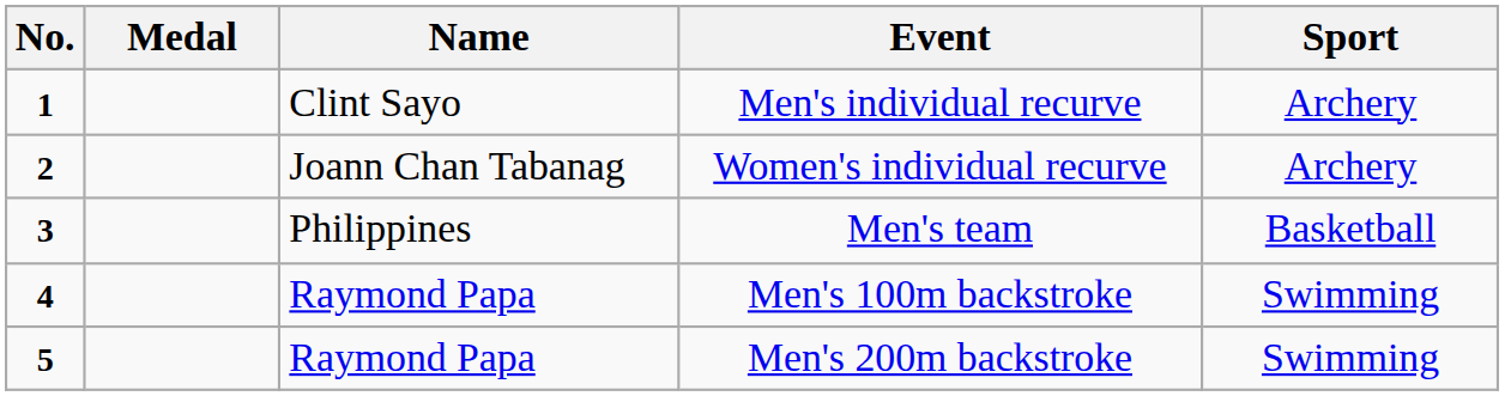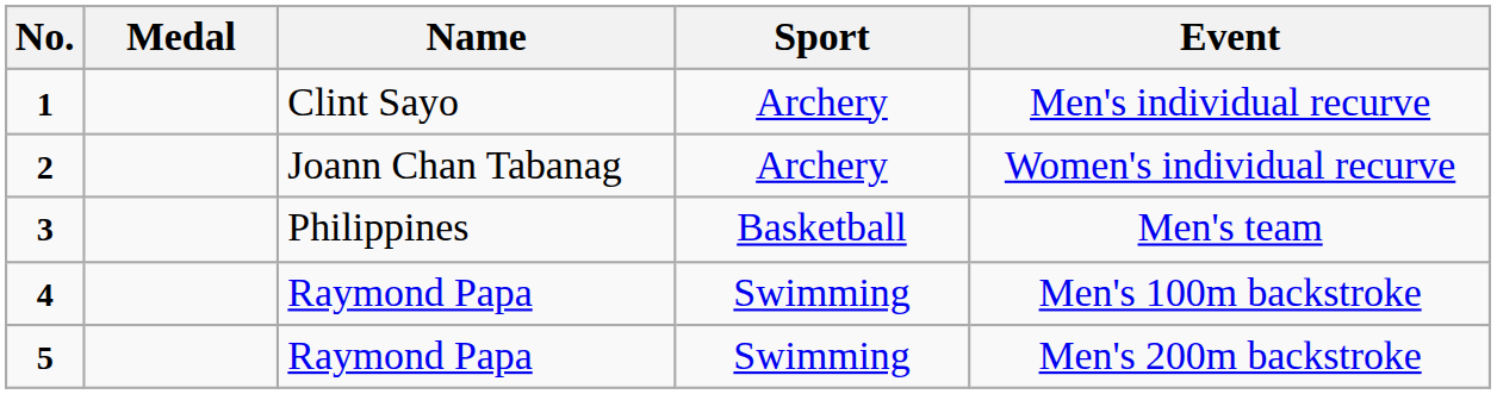 <table class="wikitable" style="font-size:100%; text-align:center;">
 <tr>
 <th width="10">No.</th>
 <th width="70">Medal</th>
 <th width="150">Name</th>
+<th width="110">Sport</th>
 <th width="200">Event</th>
-<th width="110">Sport</th>
 </tr>
 <tr>
 <td><small><strong>1</strong></small></td>
 <td></td>
 <td align=left>Clint Sayo</td>
+<td> <a href='#'>Archery</a></td>
 <td><a href='#'>Men's individual recurve</a></td>
-<td> <a href='#'>Archery</a></td>
 </tr>
 <tr>
 <td><small><strong>2</strong></small></td>
 <td></td>
 <td align=left>Joann Chan Tabanag</td>
+<td> <a href='#'>Archery</a></td>
 <td><a href='#'>Women's individual recurve</a></td>
-<td> <a href='#'>Archery</a></td>
 </tr>
 <tr>
 <td><small><strong>3</strong></small></td>
 <td></td>
 <td align=left>Philippines</td>
+<td> <a href='#'>Basketball</a></td>
 <td><a href='#'>Men's team</a></td>
-<td> <a href='#'>Basketball</a></td>
 </tr>
 <tr>
 <td><small><strong>4</strong></small></td>
 <td></td>
 <td align=left><a href='#'>Raymond Papa</a></td>
+<td> <a href='#'>Swimming</a></td>
 <td><a href='#'>Men's 100m backstroke</a></td>
-<td> <a href='#'>Swimming</a></td>
 </tr>
 <tr>
 <td><small><strong>5</strong></small></td>
 <td></td>
 <td align=left><a href='#'>Raymond Papa</a></td>
+<td> <a href='#'>Swimming</a></td>
 <td><a href='#'>Men's 200m backstroke</a></td>
-<td> <a href='#'>Swimming</a></td>
 </tr>
 </table>
